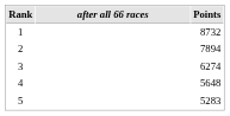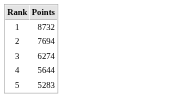 <table cellspacing="1" cellpadding="3" style="border:1px solid #aaa; font-size:86%;">
 <tr style="background:#e4e4e4;">
 <th style="border-bottom:1px solid #aaa; width:10px;">Rank</th>
-<th style="border-bottom:1px solid #aaa; width:200px; white-space:nowrap;"><em>after all 66 races</em></th>
 <th style="border-bottom:1px solid #aaa; width:20px;">Points</th>
 </tr>
 <tr>
 <td style="text-align:center;">1</td>
-<td><strong> </strong></td>
 <td align="right">8732</td>
 </tr>
 <tr>
 <td style="text-align:center;">2</td>
-<td></td>
-<td align="right">7894</td>
+<td align="right">7694</td>
 </tr>
 <tr>
 <td style="text-align:center;">3</td>
-<td></td>
 <td align="right">6274</td>
 </tr>
 <tr>
 <td style="text-align:center;">4</td>
-<td></td>
-<td align="right">5648</td>
+<td align="right">5644</td>
 </tr>
 <tr>
 <td style="text-align:center;">5</td>
-<td></td>
 <td align="right">5283</td>
 </tr>
 </table>
